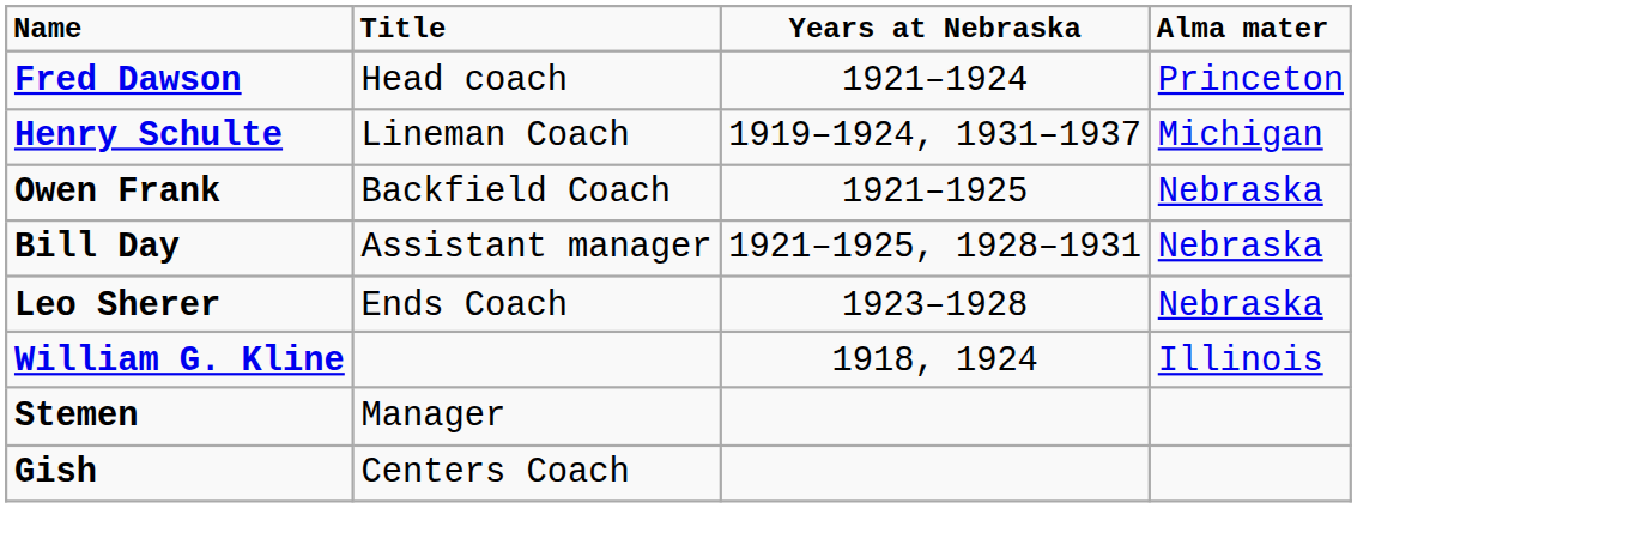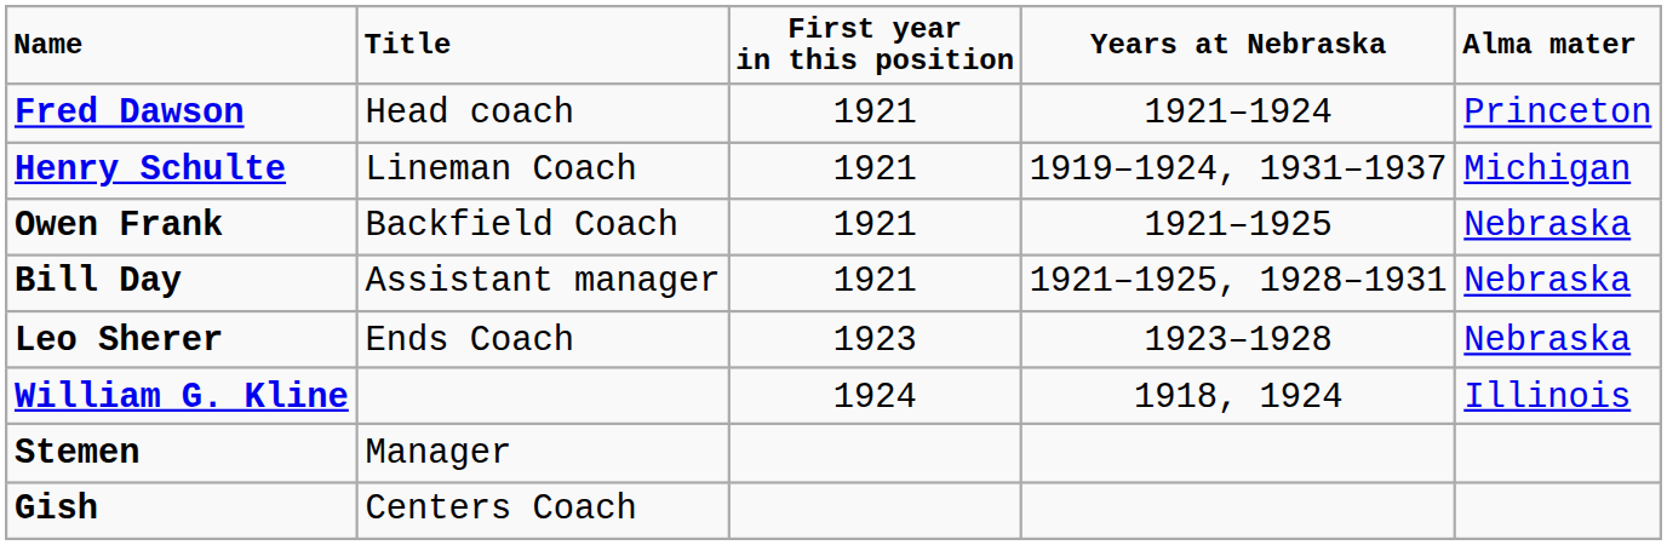 <table class="wikitable">
 <tr style="font-size:smaller">
 <td><strong>Name</strong></td>
 <td><strong>Title</strong></td>
+<td align="center"><strong>First year<br>in this position</strong></td>
 <td align="center"><strong>Years at Nebraska</strong></td>
 <td><strong>Alma mater</strong></td>
 </tr>
 <tr>
 <td><strong><a href='#'>Fred Dawson</a></strong></td>
 <td>Head coach</td>
+<td align="center">1921</td>
 <td align="center">1921–1924</td>
 <td><a href='#'>Princeton</a></td>
 </tr>
 <tr>
 <td><strong><a href='#'>Henry Schulte</a></strong></td>
 <td>Lineman Coach</td>
+<td align="center">1921</td>
 <td align="center">1919–1924, 1931–1937</td>
 <td><a href='#'>Michigan</a></td>
 </tr>
 <tr>
 <td><strong>Owen Frank</strong></td>
 <td>Backfield Coach</td>
+<td align="center">1921</td>
 <td align="center">1921–1925</td>
 <td><a href='#'>Nebraska</a></td>
 </tr>
 <tr>
 <td><strong>Bill Day</strong></td>
 <td>Assistant manager</td>
+<td align="center">1921</td>
 <td align="center">1921–1925, 1928–1931</td>
 <td><a href='#'>Nebraska</a></td>
 </tr>
 <tr>
 <td><strong>Leo Sherer</strong></td>
 <td>Ends Coach</td>
+<td align="center">1923</td>
 <td align="center">1923–1928</td>
 <td><a href='#'>Nebraska</a></td>
 </tr>
 <tr>
 <td><strong><a href='#'>William G. Kline</a></strong></td>
 <td></td>
+<td align="center">1924</td>
 <td align="center">1918, 1924</td>
 <td><a href='#'>Illinois</a></td>
 </tr>
 <tr>
 <td><strong>Stemen</strong></td>
 <td>Manager</td>
 <td align="center"></td>
+<td align="center"></td>
 <td></td>
 </tr>
 <tr>
 <td><strong>Gish</strong></td>
 <td>Centers Coach</td>
 <td align="center"></td>
+<td align="center"></td>
 <td></td>
 </tr>
 </table>
